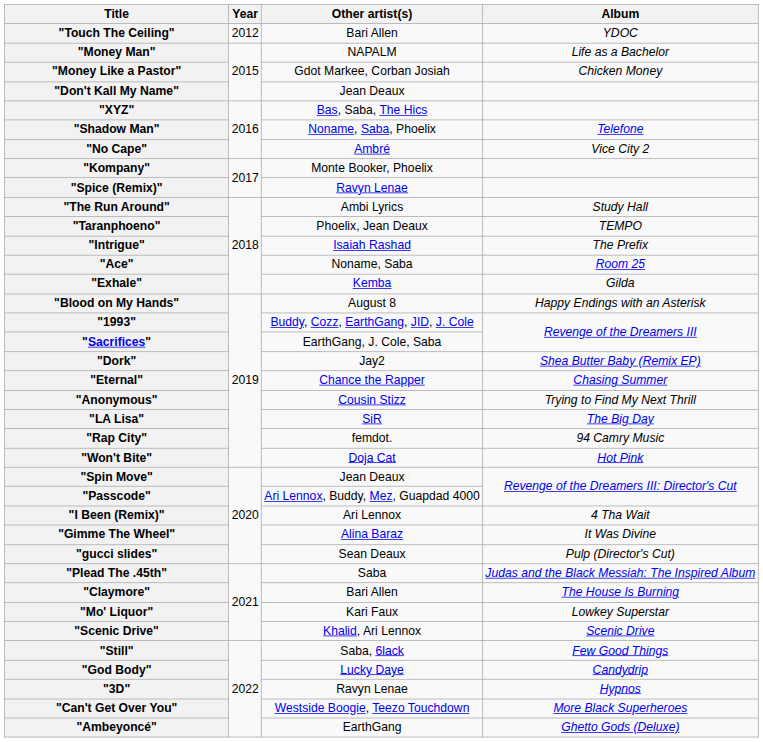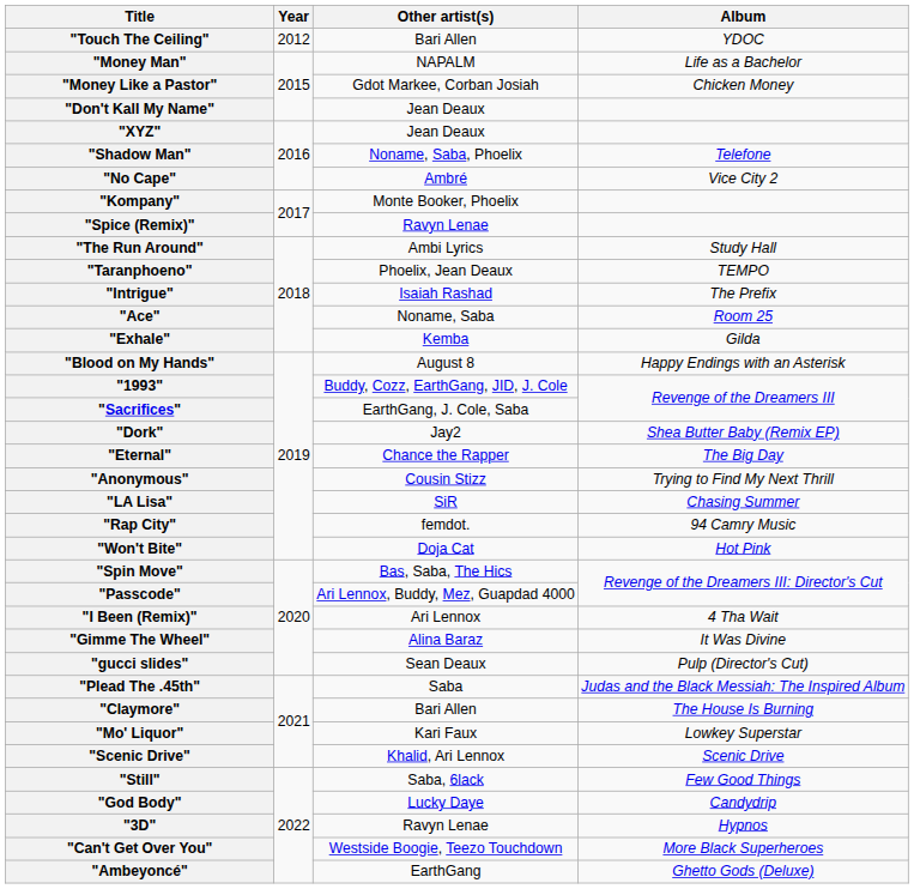 <table class="wikitable plainrowheaders" style="text-align:center;">
 <tr>
 <th scope="col" style="width:18em;">Title</th>
 <th scope="col">Year</th>
 <th scope="col">Other artist(s)</th>
 <th scope="col">Album</th>
 </tr>
 <tr>
 <th scope="row">"Touch The Ceiling"</th>
 <td>2012</td>
 <td>Bari Allen</td>
 <td><em>YDOC</em></td>
 </tr>
 <tr>
 <th scope="row">"Money Man"</th>
 <td rowspan="3">2015</td>
 <td>NAPALM</td>
 <td><em>Life as a Bachelor</em></td>
 </tr>
 <tr>
 <th scope="row">"Money Like a Pastor"</th>
 <td>Gdot Markee, Corban Josiah</td>
 <td><em>Chicken Money</em></td>
 </tr>
 <tr>
 <th scope="row">"Don't Kall My Name"</th>
 <td>Jean Deaux</td>
 <td></td>
 </tr>
 <tr>
 <th scope="row">"XYZ"</th>
 <td rowspan="3">2016</td>
-<td><a href='#'>Bas</a>, Saba, <a href='#'>The Hics</a></td>
+<td>Jean Deaux</td>
 <td></td>
 </tr>
 <tr>
 <th scope="row">"Shadow Man"</th>
 <td><a href='#'>Noname</a>, <a href='#'>Saba</a>, Phoelix</td>
 <td><em><a href='#'>Telefone</a></em></td>
 </tr>
 <tr>
 <th scope="row">"No Cape"</th>
 <td><a href='#'>Ambré</a></td>
 <td><em>Vice City 2</em></td>
 </tr>
 <tr>
 <th scope="row">"Kompany"</th>
 <td rowspan="2">2017</td>
 <td>Monte Booker, Phoelix</td>
 <td></td>
 </tr>
 <tr>
 <th scope="row">"Spice (Remix)"</th>
 <td><a href='#'>Ravyn Lenae</a></td>
 <td></td>
 </tr>
 <tr>
 <th scope="row">"The Run Around"</th>
 <td rowspan="5">2018</td>
 <td>Ambi Lyrics</td>
 <td><em>Study Hall</em></td>
 </tr>
 <tr>
 <th scope="row">"Taranphoeno"</th>
 <td>Phoelix, Jean Deaux</td>
 <td><em>TEMPO</em></td>
 </tr>
 <tr>
 <th scope="row">"Intrigue"</th>
 <td><a href='#'>Isaiah Rashad</a></td>
 <td><em>The Prefix</em></td>
 </tr>
 <tr>
 <th scope="row">"Ace"</th>
 <td>Noname, Saba</td>
 <td><em><a href='#'>Room 25</a></em></td>
 </tr>
 <tr>
 <th scope="row">"Exhale"</th>
 <td><a href='#'>Kemba</a></td>
 <td><em>Gilda</em></td>
 </tr>
 <tr>
 <th scope="row">"Blood on My Hands"</th>
 <td rowspan="9">2019</td>
 <td>August 8</td>
 <td><em>Happy Endings with an Asterisk</em></td>
 </tr>
 <tr>
 <th scope="row">"1993"</th>
 <td><a href='#'>Buddy</a>, <a href='#'>Cozz</a>, <a href='#'>EarthGang</a>, <a href='#'>JID</a>, <a href='#'>J. Cole</a></td>
 <td rowspan="2"><em><a href='#'>Revenge of the Dreamers III</a></em></td>
 </tr>
 <tr>
 <th scope="row">"<a href='#'>Sacrifices</a>"</th>
 <td>EarthGang, J. Cole, Saba</td>
 </tr>
 <tr>
 <th scope="row">"Dork"</th>
 <td>Jay2</td>
 <td><em><a href='#'>Shea Butter Baby (Remix EP)</a></em></td>
 </tr>
 <tr>
 <th scope="row">"Eternal"</th>
 <td><a href='#'>Chance the Rapper</a></td>
-<td><em><a href='#'>Chasing Summer</a></em></td>
+<td><em><a href='#'>The Big Day</a></em></td>
 </tr>
 <tr>
 <th scope="row">"Anonymous"</th>
 <td><a href='#'>Cousin Stizz</a></td>
 <td><em>Trying to Find My Next Thrill</em></td>
 </tr>
 <tr>
 <th scope="row">"LA Lisa"</th>
 <td><a href='#'>SiR</a></td>
-<td><em><a href='#'>The Big Day</a></em></td>
+<td><em><a href='#'>Chasing Summer</a></em></td>
 </tr>
 <tr>
 <th scope="row">"Rap City"</th>
 <td>femdot.</td>
 <td><em>94 Camry Music</em></td>
 </tr>
 <tr>
 <th scope="row">"Won't Bite"</th>
 <td><a href='#'>Doja Cat</a></td>
 <td><em><a href='#'>Hot Pink</a></em></td>
 </tr>
 <tr>
 <th scope="row">"Spin Move"</th>
 <td rowspan="5">2020</td>
-<td>Jean Deaux</td>
+<td><a href='#'>Bas</a>, Saba, <a href='#'>The Hics</a></td>
 <td rowspan="2"><em><a href='#'>Revenge of the Dreamers III: Director's Cut</a></em></td>
 </tr>
 <tr>
 <th scope="row">"Passcode"</th>
 <td><a href='#'>Ari Lennox</a>, Buddy, <a href='#'>Mez</a>, Guapdad 4000</td>
 </tr>
 <tr>
 <th scope="row">"I Been (Remix)"</th>
 <td>Ari Lennox</td>
 <td><em>4 Tha Wait</em></td>
 </tr>
 <tr>
 <th scope="row">"Gimme The Wheel"</th>
 <td><a href='#'>Alina Baraz</a></td>
 <td><em>It Was Divine</em></td>
 </tr>
 <tr>
 <th scope="row">"gucci slides"</th>
 <td>Sean Deaux</td>
 <td><em>Pulp (Director's Cut)</em></td>
 </tr>
 <tr>
 <th scope="row">"Plead The .45th"</th>
 <td rowspan="4">2021</td>
 <td>Saba</td>
 <td><em><a href='#'>Judas and the Black Messiah: The Inspired Album</a></em></td>
 </tr>
 <tr>
 <th scope="row">"Claymore"</th>
 <td>Bari Allen</td>
 <td><em><a href='#'>The House Is Burning</a></em></td>
 </tr>
 <tr>
 <th scope="row">"Mo' Liquor"</th>
 <td>Kari Faux</td>
 <td><em>Lowkey Superstar</em></td>
 </tr>
 <tr>
 <th scope="row">"Scenic Drive"</th>
 <td><a href='#'>Khalid</a>, Ari Lennox</td>
 <td><em><a href='#'>Scenic Drive</a></em></td>
 </tr>
 <tr>
 <th scope="row">"Still"</th>
 <td rowspan="5">2022</td>
 <td>Saba, <a href='#'>6lack</a></td>
 <td><em><a href='#'>Few Good Things</a></em></td>
 </tr>
 <tr>
 <th scope="row">"God Body"</th>
 <td><a href='#'>Lucky Daye</a></td>
 <td><em><a href='#'>Candydrip</a></em></td>
 </tr>
 <tr>
 <th scope="row">"3D"</th>
 <td>Ravyn Lenae</td>
 <td><em><a href='#'>Hypnos</a></em></td>
 </tr>
 <tr>
 <th scope="row">"Can't Get Over You"</th>
 <td><a href='#'>Westside Boogie</a>, <a href='#'>Teezo Touchdown</a></td>
 <td><em><a href='#'>More Black Superheroes</a></em></td>
 </tr>
 <tr>
 <th scope="row">"Ambeyoncé"</th>
 <td>EarthGang</td>
 <td><em><a href='#'>Ghetto Gods (Deluxe)</a></em></td>
 </tr>
 </table>
